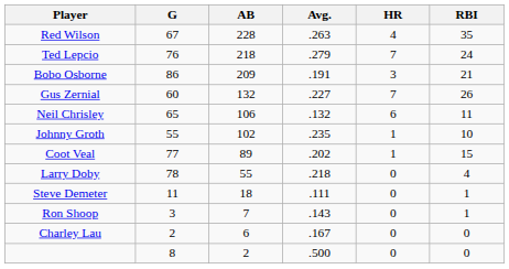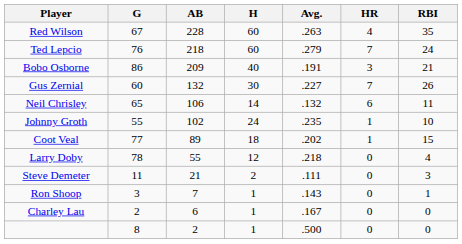 <table class="wikitable sortable">
 <tr>
 <th bgcolor="#DDDDFF" width="16%">Player</th>
 <th bgcolor="#DDDDFF" width="9%">G</th>
 <th bgcolor="#DDDDFF" width="9%">AB</th>
+<th bgcolor="#DDDDFF" width="9%">H</th>
 <th bgcolor="#DDDDFF" width="9%">Avg.</th>
 <th bgcolor="#DDDDFF" width="9%">HR</th>
 <th bgcolor="#DDDDFF" width="9%">RBI</th>
 </tr>
 <tr align="center">
 <td><a href='#'>Red Wilson</a></td>
 <td>67</td>
 <td>228</td>
+<td>60</td>
 <td>.263</td>
 <td>4</td>
 <td>35</td>
 </tr>
 <tr align=center>
 <td><a href='#'>Ted Lepcio</a></td>
 <td>76</td>
 <td>218</td>
+<td>60</td>
 <td>.279</td>
 <td>7</td>
 <td>24</td>
 </tr>
 <tr align=center>
 <td><a href='#'>Bobo Osborne</a></td>
 <td>86</td>
 <td>209</td>
+<td>40</td>
 <td>.191</td>
 <td>3</td>
 <td>21</td>
 </tr>
 <tr align=center>
 <td><a href='#'>Gus Zernial</a></td>
 <td>60</td>
 <td>132</td>
+<td>30</td>
 <td>.227</td>
 <td>7</td>
 <td>26</td>
 </tr>
 <tr align=center>
 <td><a href='#'>Neil Chrisley</a></td>
 <td>65</td>
 <td>106</td>
+<td>14</td>
 <td>.132</td>
 <td>6</td>
 <td>11</td>
 </tr>
 <tr align=center>
 <td><a href='#'>Johnny Groth</a></td>
 <td>55</td>
 <td>102</td>
+<td>24</td>
 <td>.235</td>
 <td>1</td>
 <td>10</td>
 </tr>
 <tr align=center>
 <td><a href='#'>Coot Veal</a></td>
 <td>77</td>
 <td>89</td>
+<td>18</td>
 <td>.202</td>
 <td>1</td>
 <td>15</td>
 </tr>
 <tr align=center>
 <td><a href='#'>Larry Doby</a></td>
 <td>78</td>
 <td>55</td>
+<td>12</td>
 <td>.218</td>
 <td>0</td>
 <td>4</td>
 </tr>
 <tr align=center>
 <td><a href='#'>Steve Demeter</a></td>
 <td>11</td>
-<td>18</td>
+<td>21</td>
+<td>2</td>
 <td>.111</td>
 <td>0</td>
-<td>1</td>
+<td>3</td>
 </tr>
 <tr align=center>
 <td><a href='#'>Ron Shoop</a></td>
 <td>3</td>
 <td>7</td>
+<td>1</td>
 <td>.143</td>
 <td>0</td>
 <td>1</td>
 </tr>
 <tr align=center>
 <td><a href='#'>Charley Lau</a></td>
 <td>2</td>
 <td>6</td>
+<td>1</td>
 <td>.167</td>
 <td>0</td>
 <td>0</td>
 </tr>
 <tr align=center>
 <td></td>
 <td>8</td>
 <td>2</td>
+<td>1</td>
 <td>.500</td>
 <td>0</td>
 <td>0</td>
 </tr>
 </table>
